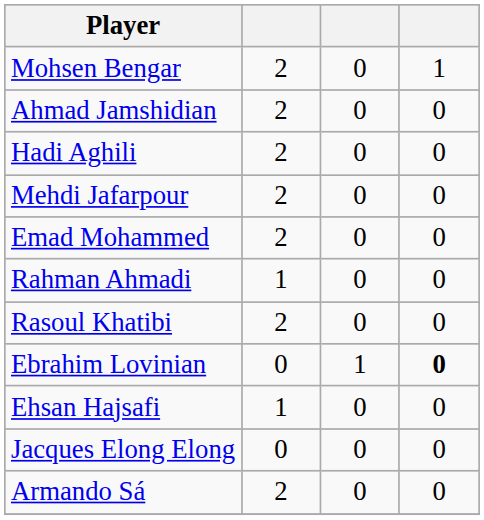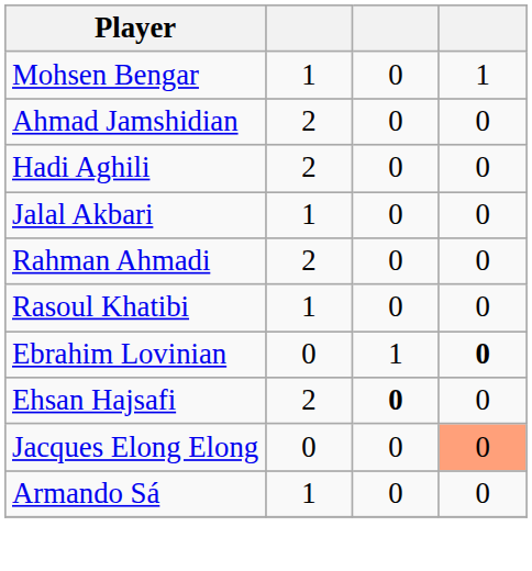 <table class="wikitable" style="text-align: center;">
 <tr>
 <th wight=200>Player</th>
 <th width=40></th>
 <th width=40></th>
 <th width=40></th>
 </tr>
 <tr>
 <td style="text-align:left"> <a href='#'>Mohsen Bengar</a></td>
-<td>2</td>
+<td>1</td>
 <td>0</td>
 <td>1</td>
 </tr>
 <tr>
 <td style="text-align:left"> <a href='#'>Ahmad Jamshidian</a></td>
 <td>2</td>
 <td>0</td>
 <td>0</td>
 </tr>
 <tr>
 <td style="text-align:left"> <a href='#'>Hadi Aghili</a></td>
 <td>2</td>
 <td>0</td>
 <td>0</td>
 </tr>
 <tr>
-<td style="text-align:left"> <a href='#'>Mehdi Jafarpour</a></td>
+<td style="text-align:left"> <a href='#'>Jalal Akbari</a></td>
+<td>1</td>
+<td>0</td>
+<td>0</td>
+</tr>
+<tr>
+<td style="text-align:left"> <a href='#'>Rahman Ahmadi</a></td>
 <td>2</td>
 <td>0</td>
 <td>0</td>
 </tr>
 <tr>
-<td style="text-align:left"> <a href='#'>Emad Mohammed</a></td>
-<td>2</td>
-<td>0</td>
-<td>0</td>
-</tr>
-<tr>
-<td style="text-align:left"> <a href='#'>Rahman Ahmadi</a></td>
+<td style="text-align:left"> <a href='#'>Rasoul Khatibi</a></td>
 <td>1</td>
-<td>0</td>
-<td>0</td>
-</tr>
-<tr>
-<td style="text-align:left"> <a href='#'>Rasoul Khatibi</a></td>
-<td>2</td>
 <td>0</td>
 <td>0</td>
 </tr>
 <tr>
 <td style="text-align:left"> <a href='#'>Ebrahim Lovinian</a></td>
 <td>0</td>
 <td>1</td>
 <td><strong>0</strong></td>
 </tr>
 <tr>
 <td style="text-align:left"> <a href='#'>Ehsan Hajsafi</a></td>
-<td>1</td>
-<td>0</td>
+<td>2</td>
+<td><strong>0</strong></td>
 <td>0</td>
 </tr>
 <tr>
 <td style="text-align:left"> <a href='#'>Jacques Elong Elong</a></td>
 <td>0</td>
 <td>0</td>
-<td>0</td>
+<td style="background: lightsalmon;">0</td>
 </tr>
 <tr>
 <td style="text-align:left"> <a href='#'>Armando Sá</a></td>
-<td>2</td>
+<td>1</td>
 <td>0</td>
 <td>0</td>
 </tr>
 <tr>
 </tr>
 </table>
